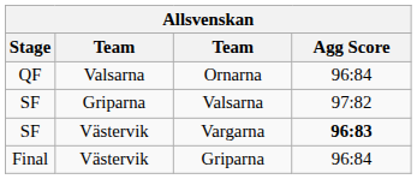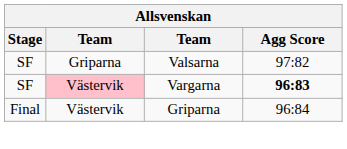 <table class="wikitable">
 <tr>
 <th colspan="4">Allsvenskan</th>
 </tr>
 <tr>
 <th width=20>Stage</th>
 <th width=100>Team</th>
 <th width=100>Team</th>
 <th width=100>Agg Score</th>
 </tr>
 <tr align=center>
-<td>QF</td>
-<td>Valsarna</td>
-<td>Ornarna</td>
-<td>96:84</td>
-</tr>
-<tr align=center>
 <td>SF</td>
 <td>Griparna</td>
 <td>Valsarna</td>
 <td>97:82</td>
 </tr>
 <tr align=center>
 <td>SF</td>
-<td>Västervik</td>
+<td style="background: pink;">Västervik</td>
 <td>Vargarna</td>
 <td><strong>96:83</strong></td>
 </tr>
 <tr align=center>
 <td>Final</td>
 <td>Västervik</td>
 <td>Griparna</td>
 <td>96:84</td>
 </tr>
 </table>
